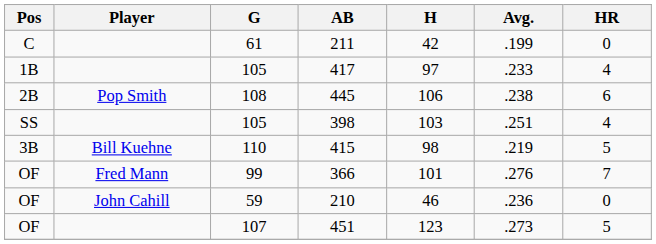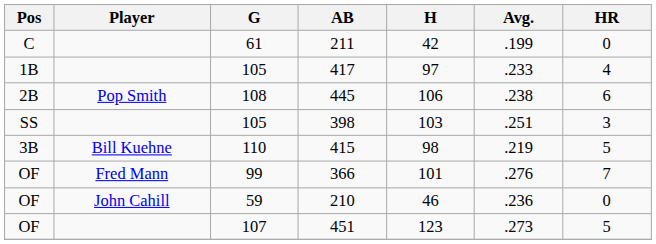 <table class="wikitable sortable">
 <tr>
 <th bgcolor="#DDDDFF" width="5%">Pos</th>
 <th bgcolor="#DDDDFF" width="16%">Player</th>
 <th bgcolor="#DDDDFF" width="9%">G</th>
 <th bgcolor="#DDDDFF" width="9%">AB</th>
 <th bgcolor="#DDDDFF" width="9%">H</th>
 <th bgcolor="#DDDDFF" width="9%">Avg.</th>
 <th bgcolor="#DDDDFF" width="9%">HR</th>
 </tr>
 <tr align="center">
 <td>C</td>
 <td></td>
 <td>61</td>
 <td>211</td>
 <td>42</td>
 <td>.199</td>
 <td>0</td>
 </tr>
 <tr align="center">
 <td>1B</td>
 <td></td>
 <td>105</td>
 <td>417</td>
 <td>97</td>
 <td>.233</td>
 <td>4</td>
 </tr>
 <tr align="center">
 <td>2B</td>
 <td><a href='#'>Pop Smith</a></td>
 <td>108</td>
 <td>445</td>
 <td>106</td>
 <td>.238</td>
 <td>6</td>
 </tr>
 <tr align=center>
 <td>SS</td>
 <td></td>
 <td>105</td>
 <td>398</td>
 <td>103</td>
 <td>.251</td>
-<td>4</td>
+<td>3</td>
 </tr>
 <tr align="center">
 <td>3B</td>
 <td><a href='#'>Bill Kuehne</a></td>
 <td>110</td>
 <td>415</td>
 <td>98</td>
 <td>.219</td>
 <td>5</td>
 </tr>
 <tr align=center>
 <td>OF</td>
 <td><a href='#'>Fred Mann</a></td>
 <td>99</td>
 <td>366</td>
 <td>101</td>
 <td>.276</td>
 <td>7</td>
 </tr>
 <tr align=center>
 <td>OF</td>
 <td><a href='#'>John Cahill</a></td>
 <td>59</td>
 <td>210</td>
 <td>46</td>
 <td>.236</td>
 <td>0</td>
 </tr>
 <tr align=center>
 <td>OF</td>
 <td></td>
 <td>107</td>
 <td>451</td>
 <td>123</td>
 <td>.273</td>
 <td>5</td>
 </tr>
 <tr align="center">
 </tr>
 </table>
